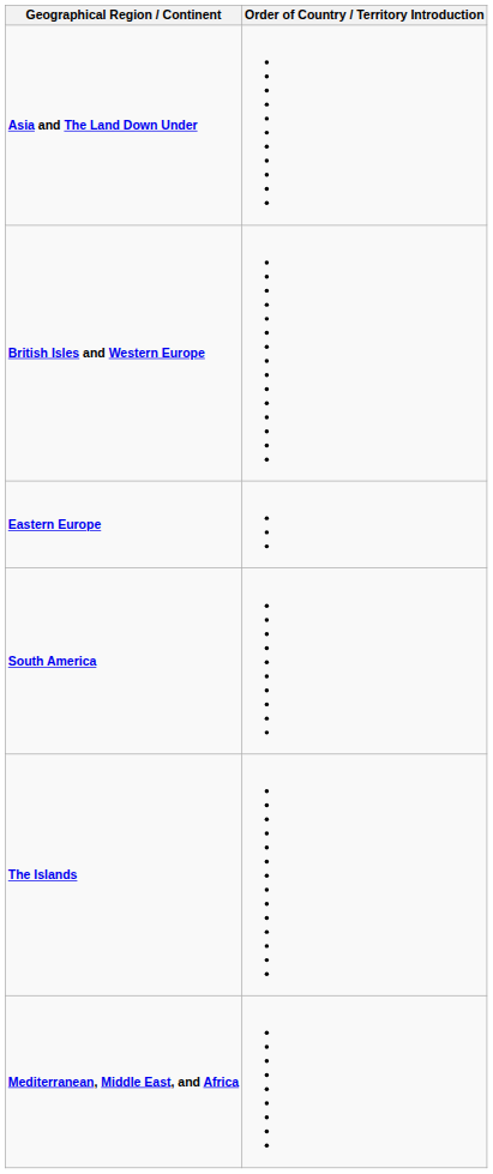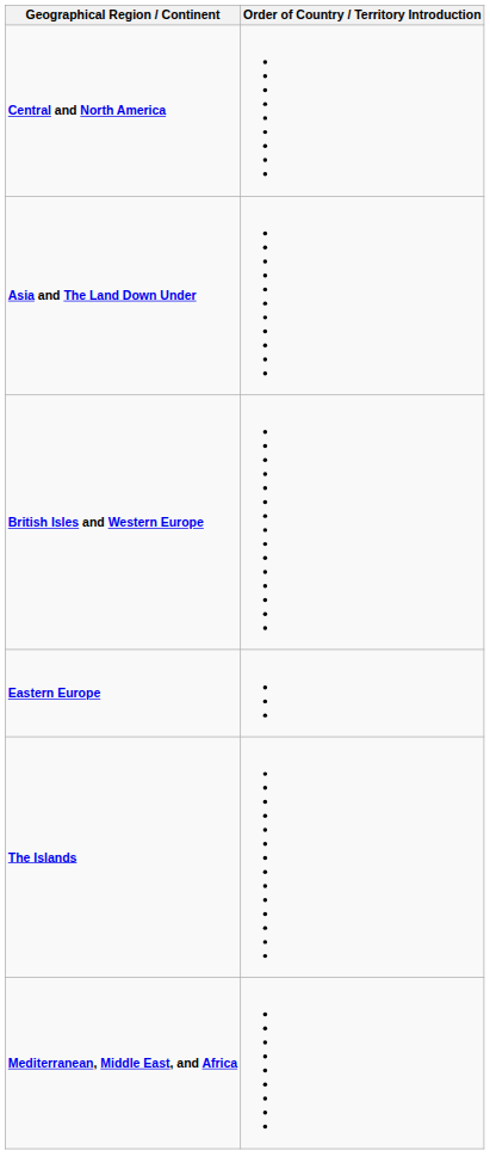 <table class="wikitable unsortable" style="font-size: 95%;">
 <tr>
 <th>Geographical Region / Continent</th>
 <th>Order of Country / Territory Introduction</th>
+</tr>
+<tr>
+<td><strong><a href='#'>Central</a> and <a href='#'>North America</a></strong></td>
+<td><br><ul><li><strong></strong></li><li><strong></strong></li><li><strong></strong></li><li><strong></strong></li><li><strong></strong></li><li><strong></strong></li><li><strong></strong></li><li><strong></strong></li><li><strong></strong></li></ul></td>
 </tr>
 <tr>
 <td><strong><a href='#'>Asia</a> and <a href='#'>The Land Down Under</a></strong></td>
 <td><br><ul><li><strong></strong></li><li><strong></strong></li><li><strong></strong></li><li><strong></strong></li><li><strong></strong></li><li><strong></strong></li><li><strong></strong></li><li><strong></strong></li><li><strong></strong></li><li><strong></strong></li><li><strong></strong></li></ul></td>
 </tr>
 <tr>
 <td><strong><a href='#'>British Isles</a> and <a href='#'>Western Europe</a></strong></td>
 <td><br><ul><li><strong></strong></li><li><strong></strong></li><li><strong></strong></li><li><strong></strong></li><li><strong></strong></li><li><strong></strong></li><li><strong></strong></li><li><strong></strong></li><li><strong></strong></li><li><strong></strong></li><li><strong></strong></li><li><strong></strong></li><li><strong></strong></li><li><strong></strong></li><li><strong></strong></li></ul></td>
 </tr>
 <tr>
 <td><strong><a href='#'>Eastern Europe</a></strong></td>
 <td><br><ul><li><strong></strong></li><li><strong></strong></li><li><strong></strong></li></ul></td>
 </tr>
 <tr>
-<td><strong><a href='#'>South America</a></strong></td>
-<td><br><ul><li><strong></strong></li><li><strong></strong></li><li><strong></strong></li><li><strong></strong></li><li><strong></strong></li><li><strong></strong></li><li><strong></strong></li><li><strong></strong></li><li><strong></strong></li><li><strong></strong></li></ul></td>
-</tr>
-<tr>
 <td><a href='#'><strong>The Islands</strong></a></td>
 <td><br><ul><li><strong></strong></li><li><strong></strong></li><li><strong></strong></li><li><strong></strong></li><li><strong></strong></li><li><strong></strong></li><li><strong></strong></li><li><strong></strong></li><li><strong></strong></li><li><strong></strong></li><li><strong></strong></li><li><strong></strong></li><li><strong></strong></li><li><strong></strong></li></ul></td>
 </tr>
 <tr>
 <td><strong><a href='#'>Mediterranean</a>, <a href='#'>Middle East</a>, and <a href='#'>Africa</a></strong></td>
 <td><br><ul><li><strong></strong></li><li><strong></strong></li><li><strong></strong></li><li><strong></strong></li><li><strong></strong></li><li><strong></strong></li><li><strong></strong></li><li><strong></strong></li><li><strong></strong></li></ul></td>
 </tr>
 </table>
